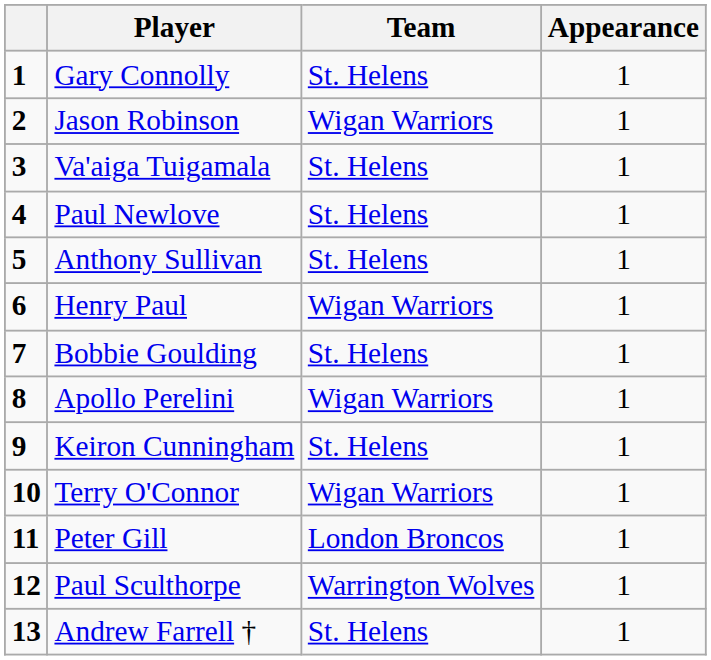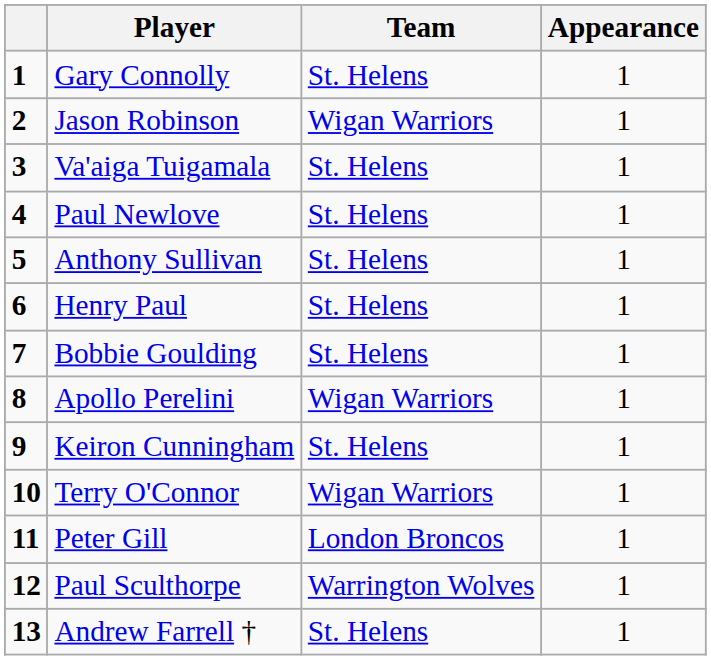 <table class="wikitable">
 <tr>
 <th></th>
 <th>Player</th>
 <th>Team</th>
 <th>Appearance</th>
 </tr>
 <tr>
 <td><strong>1</strong></td>
 <td> <a href='#'>Gary Connolly</a></td>
 <td> <a href='#'>St. Helens</a></td>
 <td style="text-align:center;">1</td>
 </tr>
 <tr>
 <td><strong>2</strong></td>
 <td> <a href='#'>Jason Robinson</a></td>
 <td> <a href='#'>Wigan Warriors</a></td>
 <td style="text-align:center;">1</td>
 </tr>
 <tr>
 <td><strong>3</strong></td>
 <td> <a href='#'>Va'aiga Tuigamala</a></td>
 <td> <a href='#'>St. Helens</a></td>
 <td style="text-align:center;">1</td>
 </tr>
 <tr>
 <td><strong>4</strong></td>
 <td> <a href='#'>Paul Newlove</a></td>
 <td> <a href='#'>St. Helens</a></td>
 <td style="text-align:center;">1</td>
 </tr>
 <tr>
 <td><strong>5</strong></td>
 <td> <a href='#'>Anthony Sullivan</a></td>
 <td> <a href='#'>St. Helens</a></td>
 <td style="text-align:center;">1</td>
 </tr>
 <tr>
 <td><strong>6</strong></td>
 <td> <a href='#'>Henry Paul</a></td>
-<td> <a href='#'>Wigan Warriors</a></td>
+<td> <a href='#'>St. Helens</a></td>
 <td style="text-align:center;">1</td>
 </tr>
 <tr>
 <td><strong>7</strong></td>
 <td> <a href='#'>Bobbie Goulding</a></td>
 <td> <a href='#'>St. Helens</a></td>
 <td style="text-align:center;">1</td>
 </tr>
 <tr>
 <td><strong>8</strong></td>
 <td> <a href='#'>Apollo Perelini</a></td>
 <td> <a href='#'>Wigan Warriors</a></td>
 <td style="text-align:center;">1</td>
 </tr>
 <tr>
 <td><strong>9</strong></td>
 <td> <a href='#'>Keiron Cunningham</a></td>
 <td> <a href='#'>St. Helens</a></td>
 <td style="text-align:center;">1</td>
 </tr>
 <tr>
 <td><strong>10</strong></td>
 <td> <a href='#'>Terry O'Connor</a></td>
 <td> <a href='#'>Wigan Warriors</a></td>
 <td style="text-align:center;">1</td>
 </tr>
 <tr>
 <td><strong>11</strong></td>
 <td> <a href='#'>Peter Gill</a></td>
 <td> <a href='#'>London Broncos</a></td>
 <td style="text-align:center;">1</td>
 </tr>
 <tr>
 <td><strong>12</strong></td>
 <td> <a href='#'>Paul Sculthorpe</a></td>
 <td> <a href='#'>Warrington Wolves</a></td>
 <td style="text-align:center;">1</td>
 </tr>
 <tr>
 <td><strong>13</strong></td>
 <td> <a href='#'>Andrew Farrell</a>  †</td>
 <td> <a href='#'>St. Helens</a></td>
 <td style="text-align:center;">1</td>
 </tr>
 </table>
